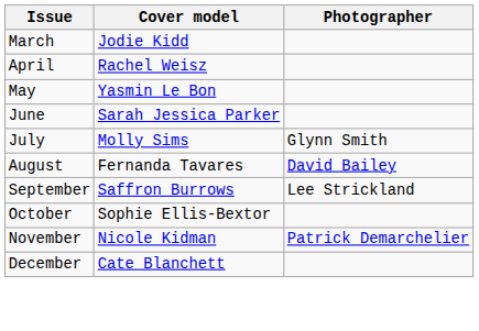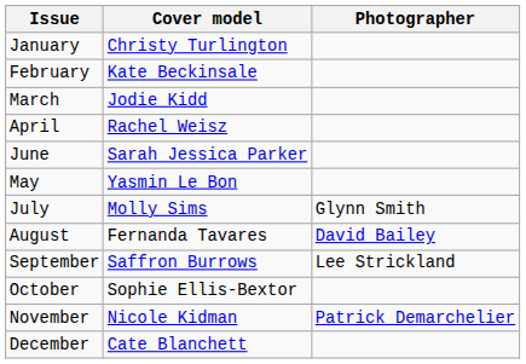 <table class="sortable wikitable">
 <tr>
 <th>Issue</th>
 <th>Cover model</th>
 <th>Photographer</th>
+</tr>
+<tr>
+<td>January</td>
+<td><a href='#'>Christy Turlington</a></td>
+<td></td>
+</tr>
+<tr>
+<td>February</td>
+<td><a href='#'>Kate Beckinsale</a></td>
+<td></td>
 </tr>
 <tr>
 <td>March</td>
 <td><a href='#'>Jodie Kidd</a></td>
 </tr>
 <tr>
 <td>April</td>
 <td><a href='#'>Rachel Weisz</a></td>
 <td></td>
 </tr>
 <tr>
-<td>May</td>
-<td><a href='#'>Yasmin Le Bon</a></td>
+<td>June</td>
+<td><a href='#'>Sarah Jessica Parker</a></td>
 <td></td>
 </tr>
 <tr>
-<td>June</td>
-<td><a href='#'>Sarah Jessica Parker</a></td>
+<td>May</td>
+<td><a href='#'>Yasmin Le Bon</a></td>
 <td></td>
 </tr>
 <tr>
 <td>July</td>
 <td><a href='#'>Molly Sims</a></td>
 <td>Glynn Smith</td>
 </tr>
 <tr>
 <td>August</td>
 <td>Fernanda Tavares</td>
 <td><a href='#'>David Bailey</a></td>
 </tr>
 <tr>
 <td>September</td>
 <td><a href='#'>Saffron Burrows</a></td>
 <td>Lee Strickland</td>
 </tr>
 <tr>
 <td>October</td>
 <td>Sophie Ellis-Bextor</td>
 <td></td>
 </tr>
 <tr>
 <td>November</td>
 <td><a href='#'>Nicole Kidman</a></td>
 <td><a href='#'>Patrick Demarchelier</a></td>
 </tr>
 <tr>
 <td>December</td>
 <td><a href='#'>Cate Blanchett</a></td>
 <td></td>
 </tr>
 </table>
